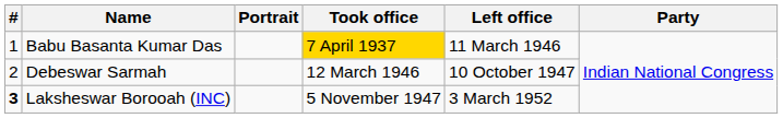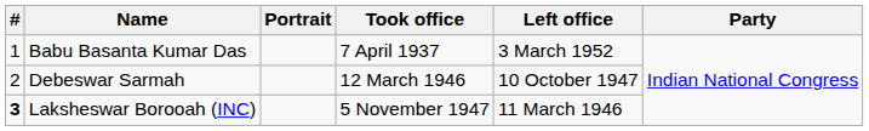 <table class="wikitable">
 <tr>
 <th>#</th>
 <th>Name</th>
 <th>Portrait</th>
 <th>Took office</th>
 <th>Left office</th>
 <th>Party</th>
 </tr>
 <tr>
 <td>1</td>
 <td>Babu Basanta Kumar Das</td>
 <td></td>
-<td style="background: gold;">7 April 1937</td>
-<td>11 March 1946</td>
+<td>7 April 1937</td>
+<td>3 March 1952</td>
 <td rowspan="3"><a href='#'>Indian National Congress</a></td>
 </tr>
 <tr>
 <td>2</td>
 <td>Debeswar Sarmah</td>
 <td></td>
 <td>12 March 1946</td>
 <td>10 October 1947</td>
 </tr>
 <tr>
 <td><strong>3</strong></td>
 <td>Laksheswar Borooah (<a href='#'>INC</a>)</td>
 <td></td>
 <td>5 November 1947</td>
-<td>3 March 1952</td>
+<td>11 March 1946</td>
 </tr>
 </table>
